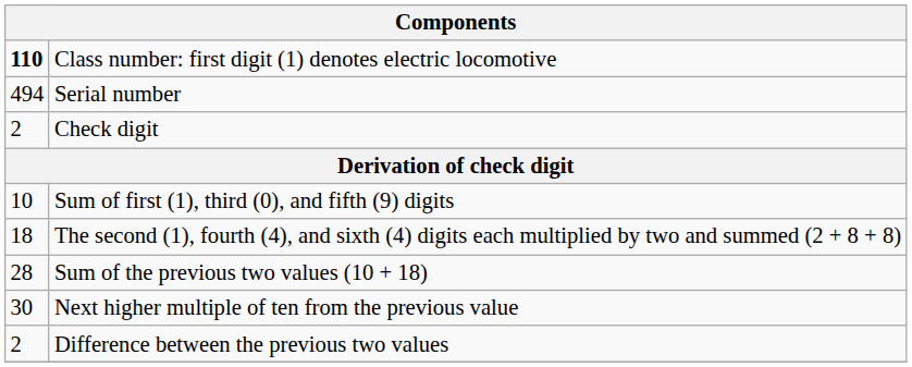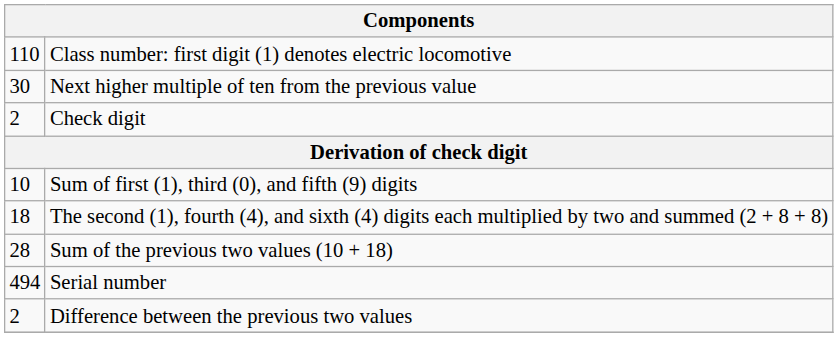 <table class="wikitable">
 <tr>
 <th colspan=2>Components</th>
 </tr>
 <tr>
-<td><strong>110</strong></td>
+<td>110</td>
 <td>Class number: first digit (1) denotes electric locomotive</td>
 </tr>
 <tr>
-<td>494</td>
-<td>Serial number</td>
+<td>30</td>
+<td>Next higher multiple of ten from the previous value</td>
 </tr>
 <tr>
 <td>2</td>
 <td>Check digit</td>
 </tr>
 <tr>
 <th colspan=2>Derivation of check digit</th>
 </tr>
 <tr>
 <td>10</td>
 <td>Sum of first (1), third (0), and fifth (9) digits</td>
 </tr>
 <tr>
 <td>18</td>
 <td>The second (1), fourth (4), and sixth (4) digits each multiplied by two and summed (2 + 8 + 8)</td>
 </tr>
 <tr>
 <td>28</td>
 <td>Sum of the previous two values (10 + 18)</td>
 </tr>
 <tr>
-<td>30</td>
-<td>Next higher multiple of ten from the previous value</td>
+<td>494</td>
+<td>Serial number</td>
 </tr>
 <tr>
 <td>2</td>
 <td>Difference between the previous two values</td>
 </tr>
 <tr>
 </tr>
 </table>
